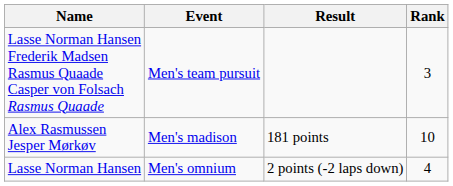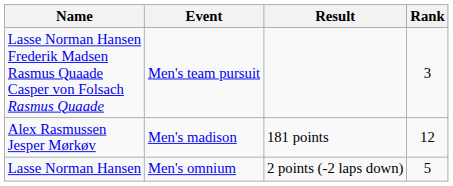 <table class="wikitable sortable">
 <tr>
 <th>Name</th>
 <th>Event</th>
 <th>Result</th>
 <th>Rank</th>
 </tr>
 <tr>
 <td><a href='#'>Lasse Norman Hansen</a><br><a href='#'>Frederik Madsen</a><br><a href='#'>Rasmus Quaade</a><br><a href='#'>Casper von Folsach</a><br><em><a href='#'>Rasmus Quaade</a></em></td>
 <td><a href='#'>Men's team pursuit</a></td>
 <td></td>
 <td align=center>3</td>
 </tr>
 <tr>
 <td><a href='#'>Alex Rasmussen</a><br><a href='#'>Jesper Mørkøv</a></td>
 <td><a href='#'>Men's madison</a></td>
 <td>181 points</td>
-<td align=center>10</td>
+<td align=center>12</td>
 </tr>
 <tr>
 <td><a href='#'>Lasse Norman Hansen</a></td>
 <td><a href='#'>Men's omnium</a></td>
 <td>2 points (-2 laps down)</td>
-<td align=center>4</td>
+<td align=center>5</td>
 </tr>
 </table>
